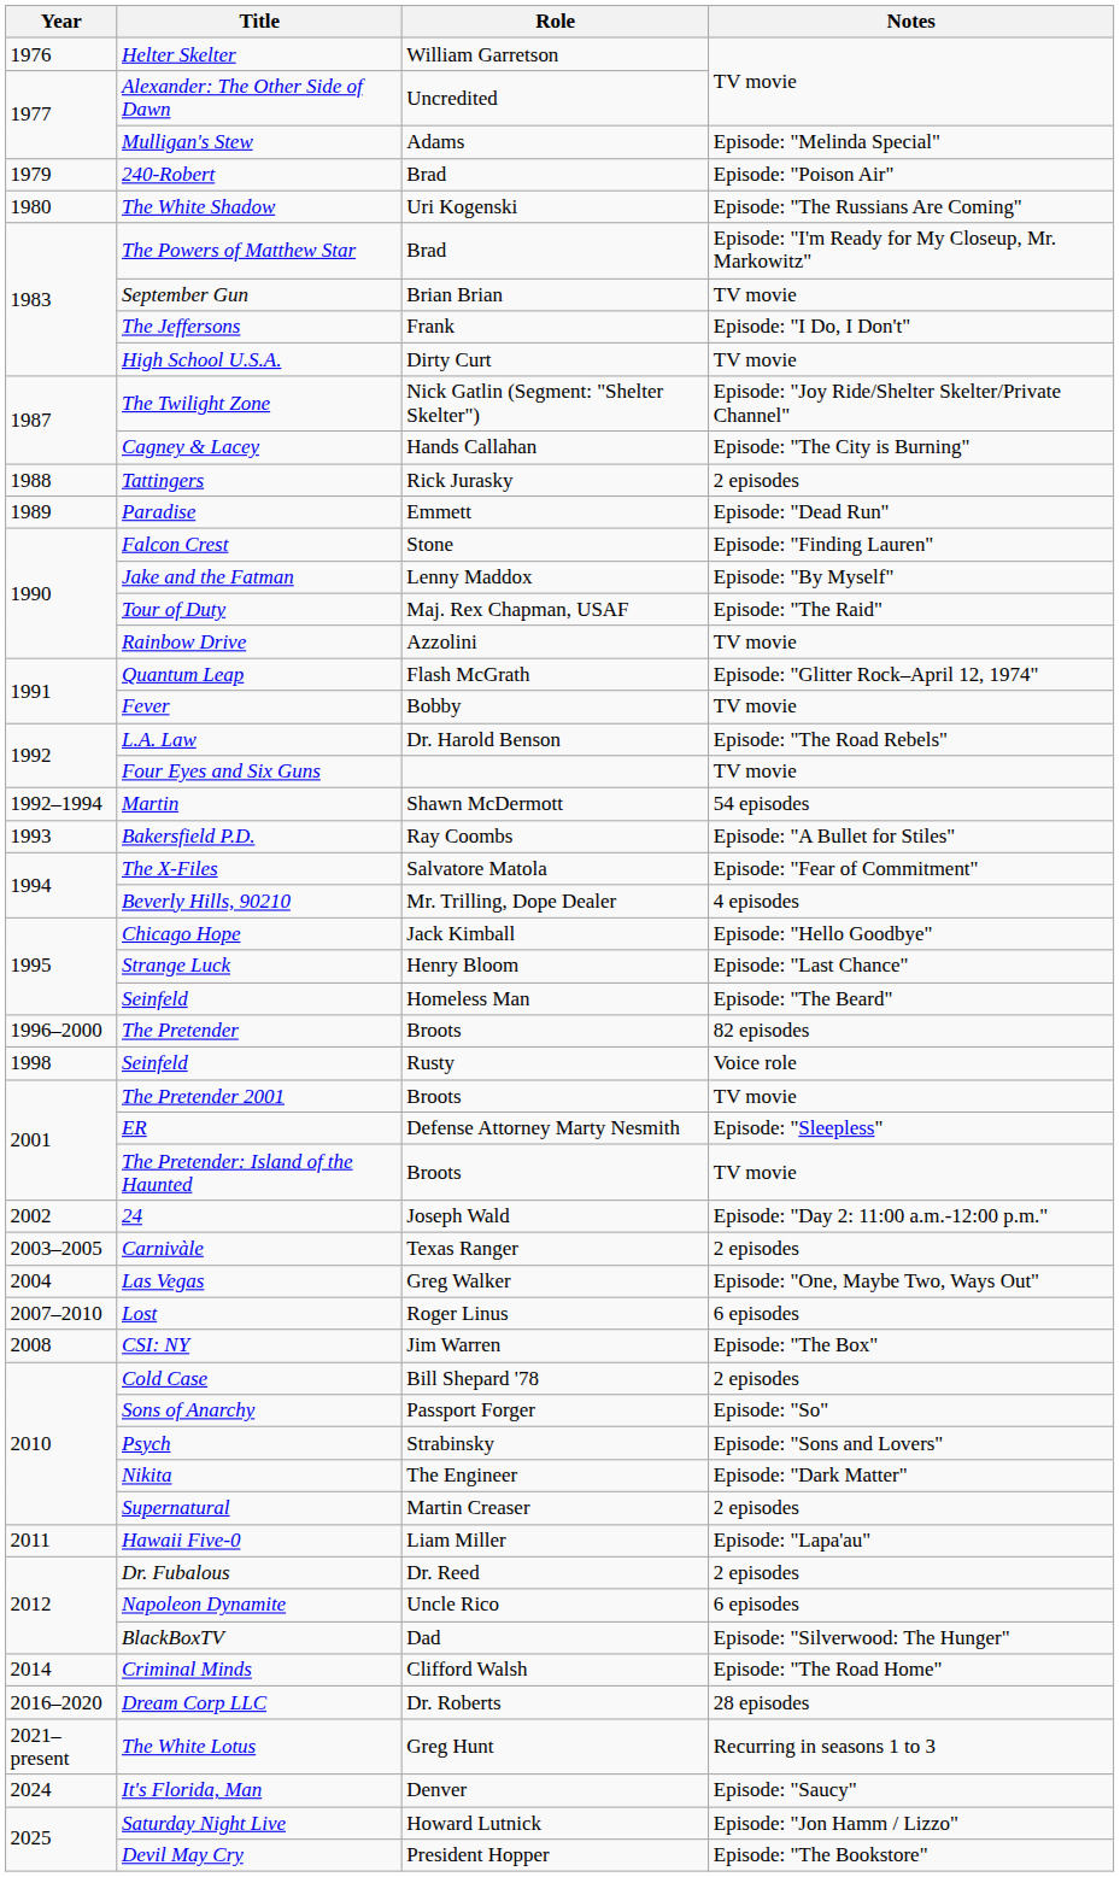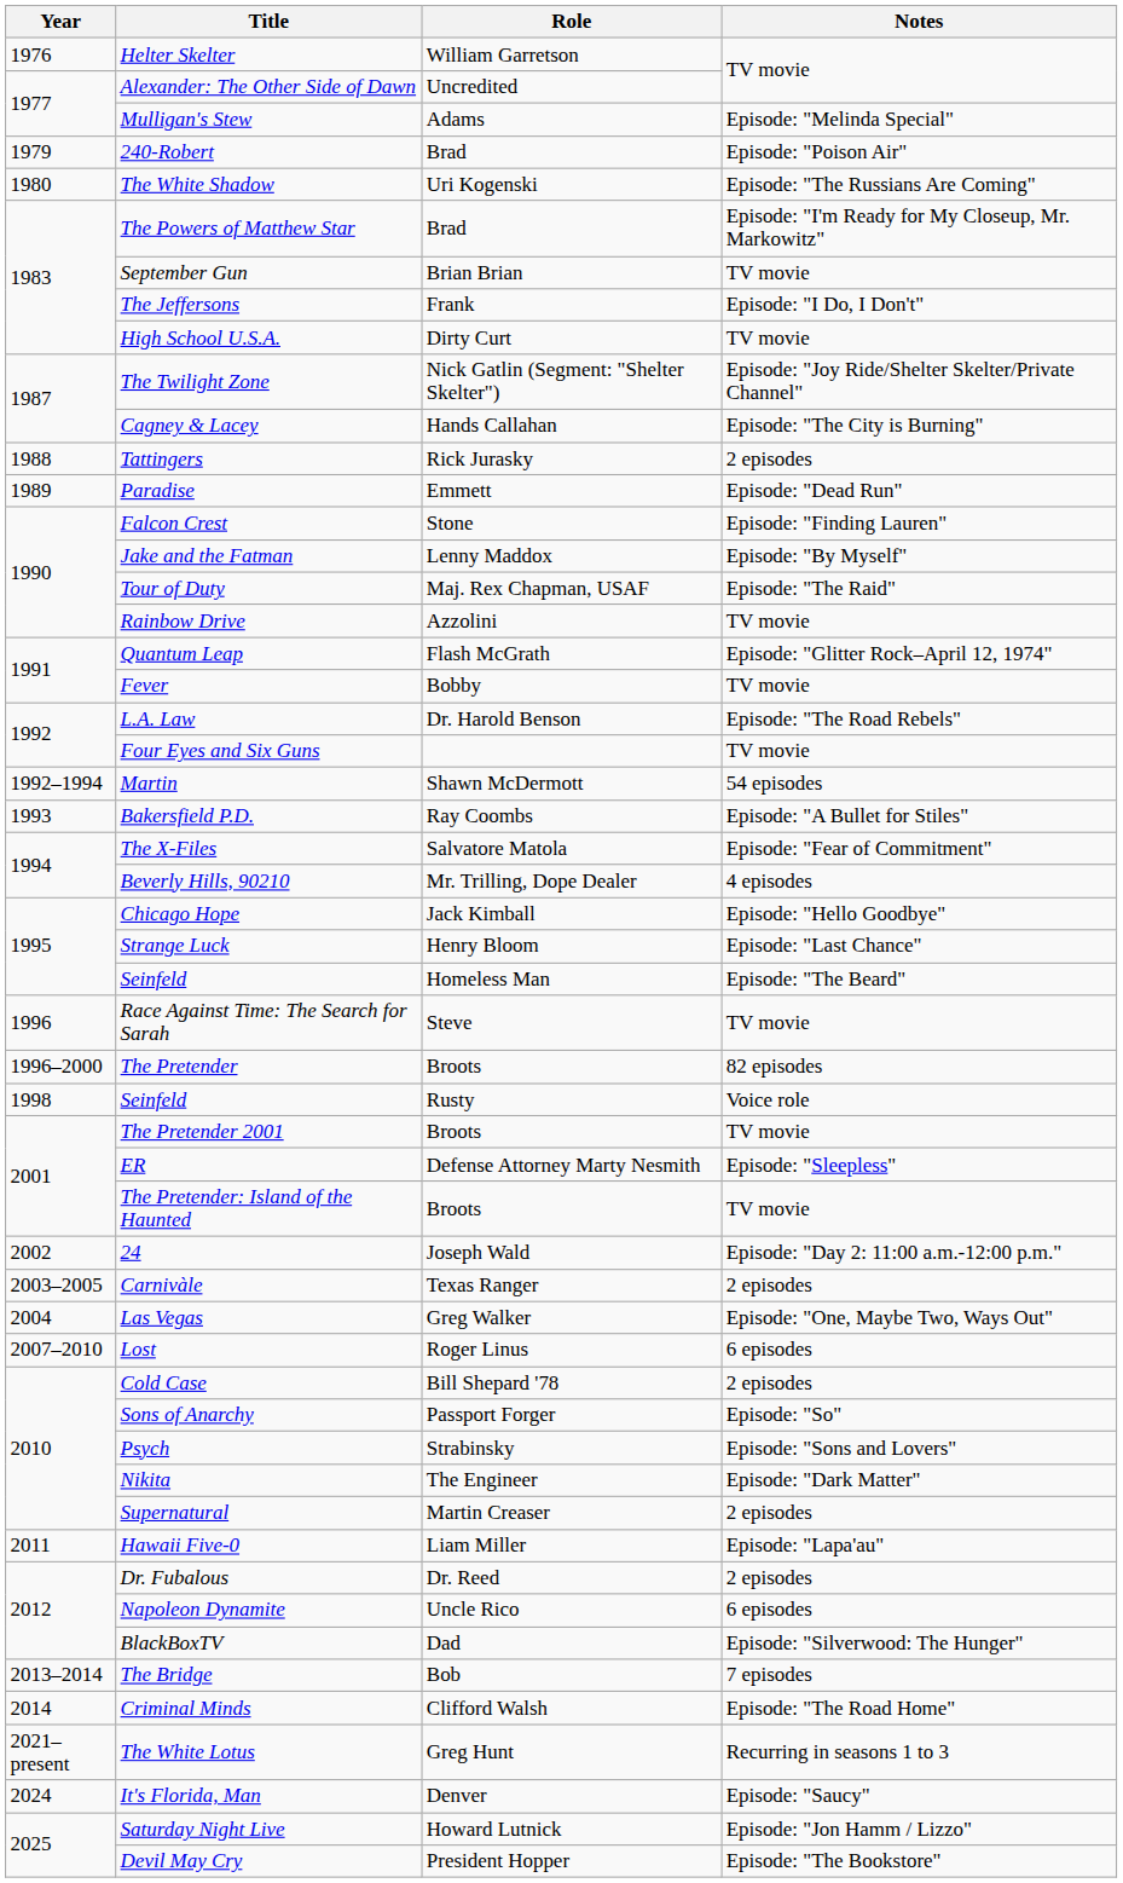 <table class="wikitable sortable">
 <tr>
 <th>Year</th>
 <th>Title</th>
 <th>Role</th>
 <th class="unsortable">Notes</th>
 </tr>
 <tr>
 <td>1976</td>
 <td><em><a href='#'>Helter Skelter</a></em></td>
 <td>William Garretson</td>
 <td rowspan="2">TV movie</td>
 </tr>
 <tr>
 <td rowspan="2">1977</td>
 <td><em><a href='#'>Alexander: The Other Side of Dawn</a></em></td>
 <td>Uncredited</td>
 </tr>
 <tr>
 <td><em><a href='#'>Mulligan's Stew</a></em></td>
 <td>Adams</td>
 <td>Episode: "Melinda Special"</td>
 </tr>
 <tr>
 <td>1979</td>
 <td><em><a href='#'>240-Robert</a></em></td>
 <td>Brad</td>
 <td>Episode: "Poison Air"</td>
 </tr>
 <tr>
 <td>1980</td>
 <td><em><a href='#'>The White Shadow</a></em></td>
 <td>Uri Kogenski</td>
 <td>Episode: "The Russians Are Coming"</td>
 </tr>
 <tr>
 <td rowspan="4">1983</td>
 <td><em><a href='#'>The Powers of Matthew Star</a></em></td>
 <td>Brad</td>
 <td>Episode: "I'm Ready for My Closeup, Mr. Markowitz"</td>
 </tr>
 <tr>
 <td><em>September Gun</em></td>
 <td>Brian Brian</td>
 <td>TV movie</td>
 </tr>
 <tr>
 <td><em><a href='#'>The Jeffersons</a></em></td>
 <td>Frank</td>
 <td>Episode: "I Do, I Don't"</td>
 </tr>
 <tr>
 <td><em><a href='#'>High School U.S.A.</a></em></td>
 <td>Dirty Curt</td>
 <td>TV movie</td>
 </tr>
 <tr>
 <td rowspan="2">1987</td>
 <td><em><a href='#'>The Twilight Zone</a></em></td>
 <td>Nick Gatlin (Segment: "Shelter Skelter")</td>
 <td>Episode: "Joy Ride/Shelter Skelter/Private Channel"</td>
 </tr>
 <tr>
 <td><em><a href='#'>Cagney & Lacey</a></em></td>
 <td>Hands Callahan</td>
 <td>Episode: "The City is Burning"</td>
 </tr>
 <tr>
 <td>1988</td>
 <td><em><a href='#'>Tattingers</a></em></td>
 <td>Rick Jurasky</td>
 <td>2 episodes</td>
 </tr>
 <tr>
 <td>1989</td>
 <td><em><a href='#'>Paradise</a></em></td>
 <td>Emmett</td>
 <td>Episode: "Dead Run"</td>
 </tr>
 <tr>
 <td rowspan="4">1990</td>
 <td><em><a href='#'>Falcon Crest</a></em></td>
 <td>Stone</td>
 <td>Episode: "Finding Lauren"</td>
 </tr>
 <tr>
 <td><em><a href='#'>Jake and the Fatman</a></em></td>
 <td>Lenny Maddox</td>
 <td>Episode: "By Myself"</td>
 </tr>
 <tr>
 <td><em><a href='#'>Tour of Duty</a></em></td>
 <td>Maj. Rex Chapman, USAF</td>
 <td>Episode: "The Raid"</td>
 </tr>
 <tr>
 <td><em><a href='#'>Rainbow Drive</a></em></td>
 <td>Azzolini</td>
 <td>TV movie</td>
 </tr>
 <tr>
 <td rowspan="2">1991</td>
 <td><em><a href='#'>Quantum Leap</a></em></td>
 <td>Flash McGrath</td>
 <td>Episode: "Glitter Rock–April 12, 1974"</td>
 </tr>
 <tr>
 <td><em><a href='#'>Fever</a></em></td>
 <td>Bobby</td>
 <td>TV movie</td>
 </tr>
 <tr>
 <td rowspan="2">1992</td>
 <td><em><a href='#'>L.A. Law</a></em></td>
 <td>Dr. Harold Benson</td>
 <td>Episode: "The Road Rebels"</td>
 </tr>
 <tr>
 <td><em><a href='#'>Four Eyes and Six Guns</a></em></td>
 <td></td>
 <td>TV movie</td>
 </tr>
 <tr>
 <td>1992–1994</td>
 <td><em><a href='#'>Martin</a></em></td>
 <td>Shawn McDermott</td>
 <td>54 episodes</td>
 </tr>
 <tr>
 <td>1993</td>
 <td><em><a href='#'>Bakersfield P.D.</a></em></td>
 <td>Ray Coombs</td>
 <td>Episode: "A Bullet for Stiles"</td>
 </tr>
 <tr>
 <td rowspan="2">1994</td>
 <td><em><a href='#'>The X-Files</a></em></td>
 <td>Salvatore Matola</td>
 <td>Episode: "Fear of Commitment"</td>
 </tr>
 <tr>
 <td><em><a href='#'>Beverly Hills, 90210</a></em></td>
 <td>Mr. Trilling, Dope Dealer</td>
 <td>4 episodes</td>
 </tr>
 <tr>
 <td rowspan="3">1995</td>
 <td><em><a href='#'>Chicago Hope</a></em></td>
 <td>Jack Kimball</td>
 <td>Episode: "Hello Goodbye"</td>
 </tr>
 <tr>
 <td><em><a href='#'>Strange Luck</a></em></td>
 <td>Henry Bloom</td>
 <td>Episode: "Last Chance"</td>
 </tr>
 <tr>
 <td><em><a href='#'>Seinfeld</a></em></td>
 <td>Homeless Man</td>
 <td>Episode: "The Beard"</td>
 </tr>
 <tr>
+<td>1996</td>
+<td><em>Race Against Time: The Search for Sarah</em></td>
+<td>Steve</td>
+<td>TV movie</td>
+</tr>
+<tr>
 <td>1996–2000</td>
 <td><em><a href='#'>The Pretender</a></em></td>
 <td>Broots</td>
 <td>82 episodes</td>
 </tr>
 <tr>
 <td>1998</td>
 <td><em><a href='#'>Seinfeld</a></em></td>
 <td>Rusty</td>
 <td>Voice role</td>
 </tr>
 <tr>
 <td rowspan="3">2001</td>
 <td><em><a href='#'>The Pretender 2001</a></em></td>
 <td>Broots</td>
 <td>TV movie</td>
 </tr>
 <tr>
 <td><em><a href='#'>ER</a></em></td>
 <td>Defense Attorney Marty Nesmith</td>
 <td>Episode: "<a href='#'>Sleepless</a>"</td>
 </tr>
 <tr>
 <td><em><a href='#'>The Pretender: Island of the Haunted</a></em></td>
 <td>Broots</td>
 <td>TV movie</td>
 </tr>
 <tr>
 <td>2002</td>
 <td><em><a href='#'>24</a></em></td>
 <td>Joseph Wald</td>
 <td>Episode: "Day 2: 11:00 a.m.-12:00 p.m."</td>
 </tr>
 <tr>
 <td>2003–2005</td>
 <td><em><a href='#'>Carnivàle</a></em></td>
 <td>Texas Ranger</td>
 <td>2 episodes</td>
 </tr>
 <tr>
 <td>2004</td>
 <td><em><a href='#'>Las Vegas</a></em></td>
 <td>Greg Walker</td>
 <td>Episode: "One, Maybe Two, Ways Out"</td>
 </tr>
 <tr>
 <td>2007–2010</td>
 <td><em><a href='#'>Lost</a></em></td>
 <td>Roger Linus</td>
 <td>6 episodes</td>
 </tr>
 <tr>
-<td>2008</td>
-<td><em><a href='#'>CSI: NY</a></em></td>
-<td>Jim Warren</td>
-<td>Episode: "The Box"</td>
-</tr>
-<tr>
 <td rowspan="5">2010</td>
 <td><em><a href='#'>Cold Case</a></em></td>
 <td>Bill Shepard '78</td>
 <td>2 episodes</td>
 </tr>
 <tr>
 <td><em><a href='#'>Sons of Anarchy</a></em></td>
 <td>Passport Forger</td>
 <td>Episode: "So"</td>
 </tr>
 <tr>
 <td><em><a href='#'>Psych</a></em></td>
 <td>Strabinsky</td>
 <td>Episode: "Sons and Lovers"</td>
 </tr>
 <tr>
 <td><em><a href='#'>Nikita</a></em></td>
 <td>The Engineer</td>
 <td>Episode: "Dark Matter"</td>
 </tr>
 <tr>
 <td><em><a href='#'>Supernatural</a></em></td>
 <td>Martin Creaser</td>
 <td>2 episodes</td>
 </tr>
 <tr>
 <td>2011</td>
 <td><em><a href='#'>Hawaii Five-0</a></em></td>
 <td>Liam Miller</td>
 <td>Episode: "Lapa'au"</td>
 </tr>
 <tr>
 <td rowspan="3">2012</td>
 <td><em>Dr. Fubalous</em></td>
 <td>Dr. Reed</td>
 <td>2 episodes</td>
 </tr>
 <tr>
 <td><em><a href='#'>Napoleon Dynamite</a></em></td>
 <td>Uncle Rico</td>
 <td>6 episodes</td>
 </tr>
 <tr>
 <td><em>BlackBoxTV</em></td>
 <td>Dad</td>
 <td>Episode: "Silverwood: The Hunger"</td>
 </tr>
 <tr>
+<td>2013–2014</td>
+<td><em><a href='#'>The Bridge</a></em></td>
+<td>Bob</td>
+<td>7 episodes</td>
+</tr>
+<tr>
 <td>2014</td>
 <td><em><a href='#'>Criminal Minds</a></em></td>
 <td>Clifford Walsh</td>
 <td>Episode: "The Road Home"</td>
-</tr>
-<tr>
-<td>2016–2020</td>
-<td><em><a href='#'>Dream Corp LLC</a></em></td>
-<td>Dr. Roberts</td>
-<td>28 episodes</td>
 </tr>
 <tr>
 <td>2021–present</td>
 <td><em><a href='#'>The White Lotus</a></em></td>
 <td>Greg Hunt</td>
 <td>Recurring in seasons 1 to 3</td>
 </tr>
 <tr>
 <td>2024</td>
 <td><em><a href='#'>It's Florida, Man</a></em></td>
 <td>Denver</td>
 <td>Episode: "Saucy"</td>
 </tr>
 <tr>
 <td rowspan="2">2025</td>
 <td><em><a href='#'>Saturday Night Live</a></em></td>
 <td>Howard Lutnick</td>
 <td>Episode: "Jon Hamm / Lizzo"</td>
 </tr>
 <tr>
 <td><em><a href='#'>Devil May Cry</a></em></td>
 <td>President Hopper</td>
 <td>Episode: "The Bookstore"</td>
 </tr>
 </table>
